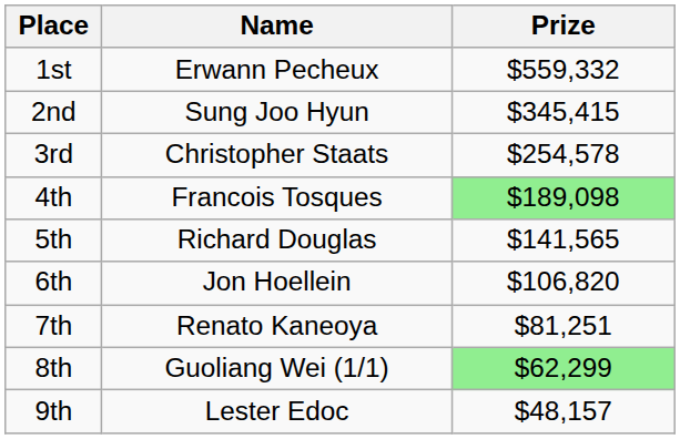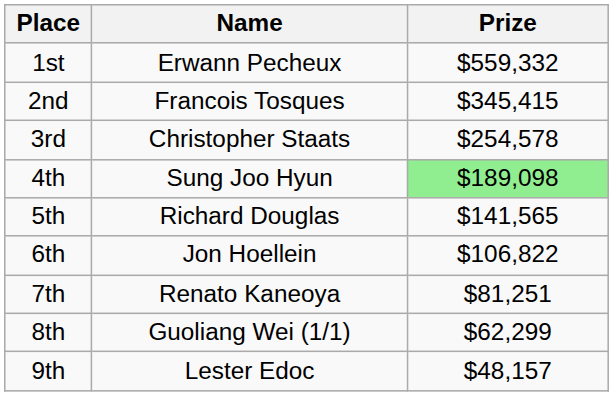 <table class="wikitable">
 <tr>
 <th width="50">Place</th>
 <th width="200">Name</th>
 <th width="125">Prize</th>
 </tr>
 <tr>
 <td align = "center">1st</td>
 <td align = "center">Erwann Pecheux</td>
 <td align = "center">$559,332</td>
 </tr>
 <tr>
 <td align = "center">2nd</td>
-<td align = "center">Sung Joo Hyun</td>
+<td align = "center">Francois Tosques</td>
 <td align = "center">$345,415</td>
 </tr>
 <tr>
 <td align = "center">3rd</td>
 <td align = "center">Christopher Staats</td>
 <td align = "center">$254,578</td>
 </tr>
 <tr>
 <td align = "center">4th</td>
-<td align = "center">Francois Tosques</td>
+<td align = "center">Sung Joo Hyun</td>
 <td align = "center" style="background: lightgreen;">$189,098</td>
 </tr>
 <tr>
 <td align = "center">5th</td>
 <td align = "center">Richard Douglas</td>
 <td align = "center">$141,565</td>
 </tr>
 <tr>
 <td align = "center">6th</td>
 <td align = "center">Jon Hoellein</td>
-<td align = "center">$106,820</td>
+<td align = "center">$106,822</td>
 </tr>
 <tr>
 <td align = "center">7th</td>
 <td align = "center">Renato Kaneoya</td>
 <td align = "center">$81,251</td>
 </tr>
 <tr>
 <td align = "center">8th</td>
 <td align = "center">Guoliang Wei (1/1)</td>
-<td align = "center" style="background: lightgreen;">$62,299</td>
+<td align = "center">$62,299</td>
 </tr>
 <tr>
 <td align = "center">9th</td>
 <td align = "center">Lester Edoc</td>
 <td align = "center">$48,157</td>
 </tr>
 </table>
